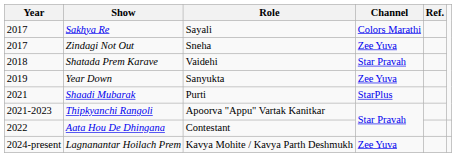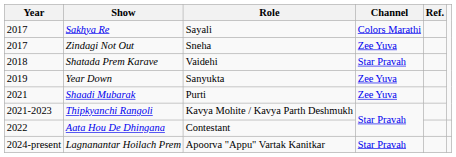 <table class="wikitable">
 <tr>
 <th>Year</th>
 <th>Show</th>
 <th>Role</th>
 <th>Channel</th>
 <th>Ref.</th>
 </tr>
 <tr>
 <td>2017</td>
 <td><em><a href='#'>Sakhya Re</a></em></td>
 <td>Sayali</td>
 <td><a href='#'>Colors Marathi</a></td>
 <td></td>
 </tr>
 <tr>
 <td>2017</td>
 <td><em>Zindagi Not Out</em></td>
 <td>Sneha</td>
 <td><a href='#'>Zee Yuva</a></td>
 <td></td>
 </tr>
 <tr>
 <td>2018</td>
 <td><em>Shatada Prem Karave</em></td>
 <td>Vaidehi</td>
 <td><a href='#'>Star Pravah</a></td>
 <td></td>
 </tr>
 <tr>
 <td>2019</td>
 <td><em>Year Down</em></td>
 <td>Sanyukta</td>
 <td><a href='#'>Zee Yuva</a></td>
 <td></td>
 </tr>
 <tr>
 <td>2021</td>
 <td><em><a href='#'>Shaadi Mubarak</a></em></td>
 <td>Purti</td>
-<td><a href='#'>StarPlus</a></td>
+<td><a href='#'>Zee Yuva</a></td>
 <td></td>
 </tr>
 <tr>
 <td>2021-2023</td>
 <td><em><a href='#'>Thipkyanchi Rangoli</a></em></td>
-<td>Apoorva "Appu" Vartak Kanitkar</td>
+<td>Kavya Mohite / Kavya Parth Deshmukh</td>
 <td rowspan="2"><a href='#'>Star Pravah</a></td>
 <td></td>
 </tr>
 <tr>
 <td>2022</td>
 <td><em><a href='#'>Aata Hou De Dhingana</a></em></td>
 <td>Contestant</td>
 <td></td>
 <td></td>
 </tr>
 <tr>
 <td>2024-present</td>
 <td><em>Lagnanantar Hoilach Prem</em></td>
-<td>Kavya Mohite / Kavya Parth Deshmukh</td>
-<td><a href='#'>Zee Yuva</a></td>
+<td>Apoorva "Appu" Vartak Kanitkar</td>
+<td><a href='#'>Star Pravah</a></td>
 <td></td>
 </tr>
 </table>
